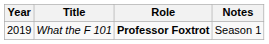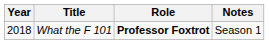 <table class="wikitable sortable">
 <tr>
 <th>Year</th>
 <th>Title</th>
 <th>Role</th>
 <th class="unsortable">Notes</th>
 </tr>
 <tr>
-<td>2019</td>
+<td>2018</td>
 <td><em>What the F 101</em></td>
 <td><strong>Professor Foxtrot</strong></td>
 <td>Season 1</td>
 </tr>
 </table>
